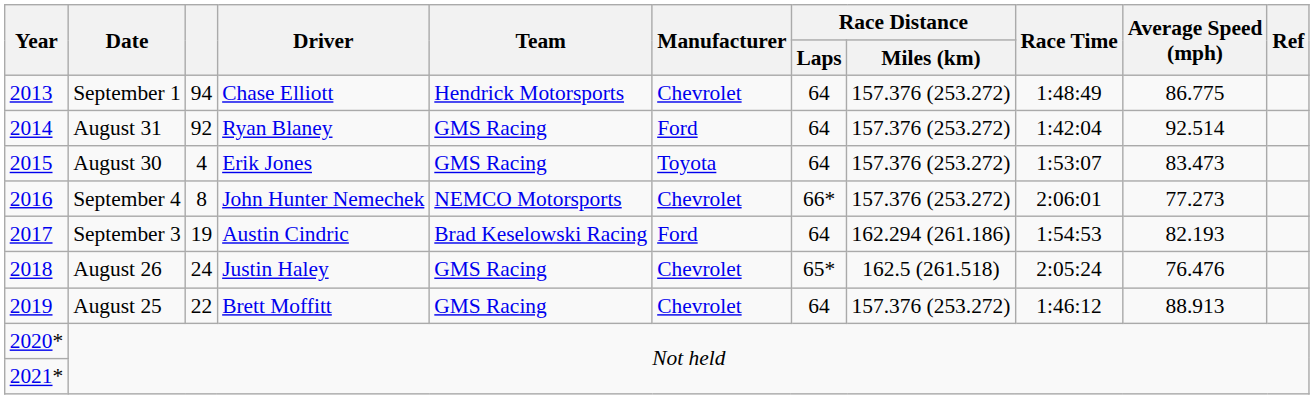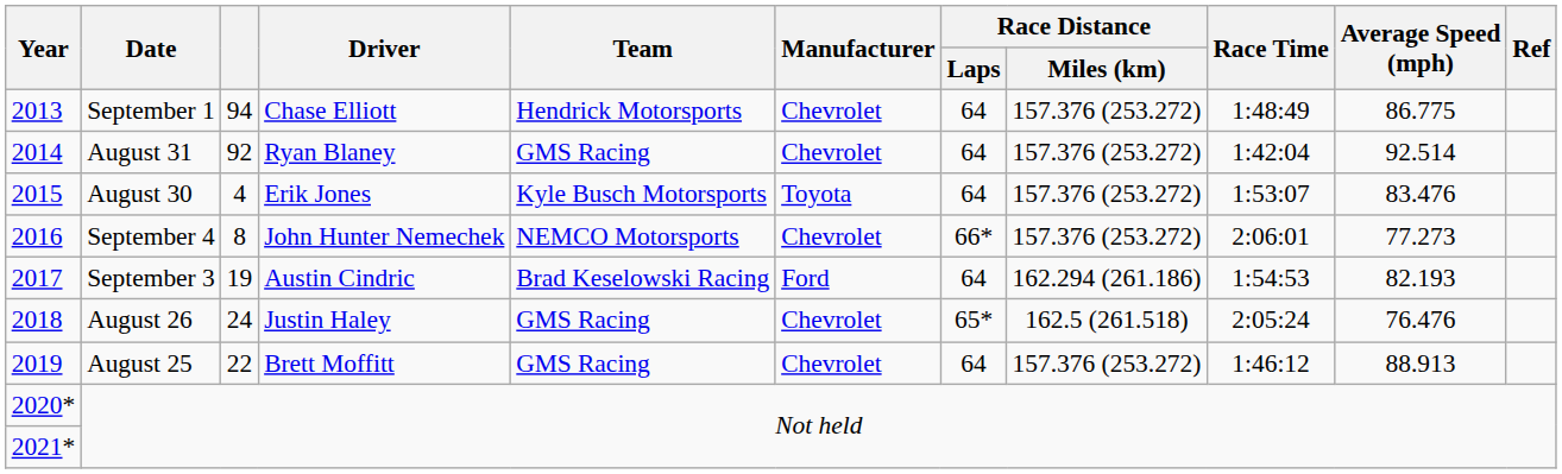 <table class="wikitable" style="font-size: 95%;">
 <tr>
 <th rowspan="2">Year</th>
 <th rowspan="2">Date</th>
 <th rowspan="2"></th>
 <th rowspan="2">Driver</th>
 <th rowspan="2">Team</th>
 <th rowspan="2">Manufacturer</th>
 <th colspan="2">Race Distance</th>
 <th rowspan="2">Race Time</th>
 <th rowspan="2">Average Speed<br>(mph)</th>
 <th rowspan="2">Ref</th>
 </tr>
 <tr>
 <th>Laps</th>
 <th>Miles (km)</th>
 </tr>
 <tr>
 <td><a href='#'>2013</a></td>
 <td>September 1</td>
 <td align="center">94</td>
 <td><a href='#'>Chase Elliott</a></td>
 <td><a href='#'>Hendrick Motorsports</a></td>
 <td><a href='#'>Chevrolet</a></td>
 <td align="center">64</td>
 <td align="center">157.376 (253.272)</td>
 <td align="center">1:48:49</td>
 <td align="center">86.775</td>
 <td align="center"></td>
 </tr>
 <tr>
 <td><a href='#'>2014</a></td>
 <td>August 31</td>
 <td align="center">92</td>
 <td><a href='#'>Ryan Blaney</a></td>
 <td><a href='#'>GMS Racing</a></td>
-<td><a href='#'>Ford</a></td>
+<td><a href='#'>Chevrolet</a></td>
 <td align="center">64</td>
 <td align="center">157.376 (253.272)</td>
 <td align="center">1:42:04</td>
 <td align="center">92.514</td>
 <td align="center"></td>
 </tr>
 <tr>
 <td><a href='#'>2015</a></td>
 <td>August 30</td>
 <td align="center">4</td>
 <td><a href='#'>Erik Jones</a></td>
-<td><a href='#'>GMS Racing</a></td>
+<td><a href='#'>Kyle Busch Motorsports</a></td>
 <td><a href='#'>Toyota</a></td>
 <td align="center">64</td>
 <td align="center">157.376 (253.272)</td>
 <td align="center">1:53:07</td>
-<td align="center">83.473</td>
+<td align="center">83.476</td>
 <td align="center"></td>
 </tr>
 <tr>
 <td><a href='#'>2016</a></td>
 <td>September 4</td>
 <td align="center">8</td>
 <td><a href='#'>John Hunter Nemechek</a></td>
 <td><a href='#'>NEMCO Motorsports</a></td>
 <td><a href='#'>Chevrolet</a></td>
 <td align="center">66*</td>
 <td align="center">157.376 (253.272)</td>
 <td align="center">2:06:01</td>
 <td align="center">77.273</td>
 <td align="center"></td>
 </tr>
 <tr>
 <td><a href='#'>2017</a></td>
 <td>September 3</td>
 <td align="center">19</td>
 <td><a href='#'>Austin Cindric</a></td>
 <td><a href='#'>Brad Keselowski Racing</a></td>
 <td><a href='#'>Ford</a></td>
 <td align="center">64</td>
 <td align="center">162.294 (261.186)</td>
 <td align="center">1:54:53</td>
 <td align="center">82.193</td>
 <td align="center"></td>
 </tr>
 <tr>
 <td><a href='#'>2018</a></td>
 <td>August 26</td>
 <td align="center">24</td>
 <td><a href='#'>Justin Haley</a></td>
 <td><a href='#'>GMS Racing</a></td>
 <td><a href='#'>Chevrolet</a></td>
 <td align="center">65*</td>
 <td align="center">162.5 (261.518)</td>
 <td align="center">2:05:24</td>
 <td align="center">76.476</td>
 <td align="center"></td>
 </tr>
 <tr>
 <td><a href='#'>2019</a></td>
 <td>August 25</td>
 <td align="center">22</td>
 <td><a href='#'>Brett Moffitt</a></td>
 <td><a href='#'>GMS Racing</a></td>
 <td><a href='#'>Chevrolet</a></td>
 <td align="center">64</td>
 <td align="center">157.376 (253.272)</td>
 <td align="center">1:46:12</td>
 <td align="center">88.913</td>
 <td align="center"></td>
 </tr>
 <tr>
 <td><a href='#'>2020</a>*</td>
 <td rowspan=2 colspan=10 align=center><em>Not held</em></td>
 </tr>
 <tr>
 <td><a href='#'>2021</a>*</td>
 </tr>
 </table>
